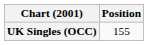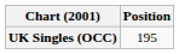 <table class="wikitable plainrowheaders" style="text-align:center">
 <tr>
 <th scope="col">Chart (2001)</th>
 <th scope="col">Position</th>
 </tr>
 <tr>
 <th scope="row">UK Singles (OCC)</th>
-<td>155</td>
+<td>195</td>
 </tr>
 </table>
